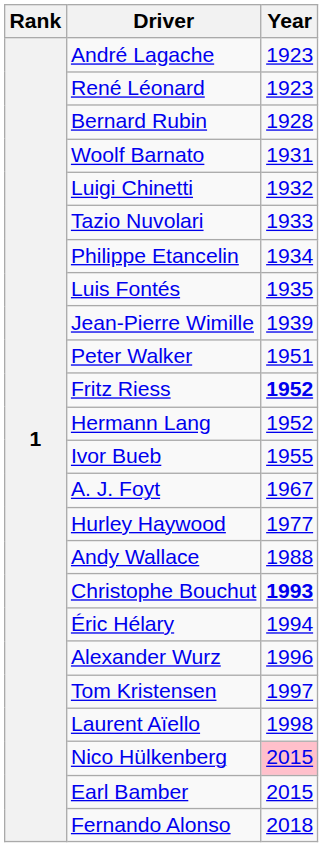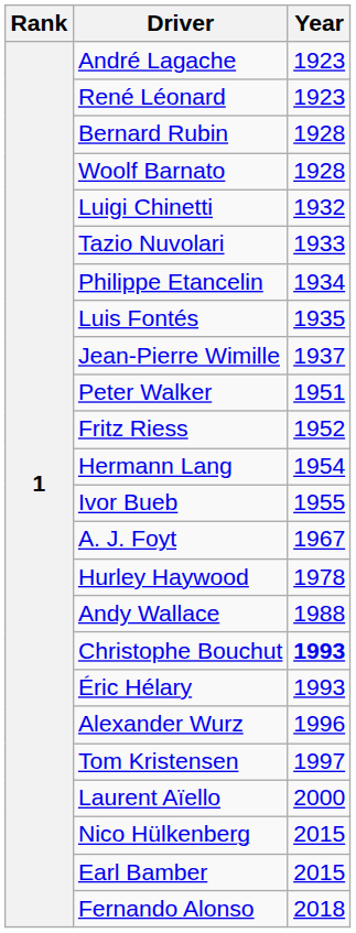 <table class="wikitable">
 <tr>
 <th>Rank</th>
 <th>Driver</th>
 <th>Year</th>
 </tr>
 <tr>
 <th rowspan="25">1</th>
 <td> <a href='#'>André Lagache</a></td>
 <td><a href='#'>1923</a></td>
 </tr>
 <tr>
 <td> <a href='#'>René Léonard</a></td>
 <td><a href='#'>1923</a></td>
 </tr>
 <tr>
 <td> <a href='#'>Bernard Rubin</a></td>
 <td><a href='#'>1928</a></td>
 </tr>
 <tr>
 <td> <a href='#'>Woolf Barnato</a></td>
-<td><a href='#'>1931</a></td>
+<td><a href='#'>1928</a></td>
 </tr>
 <tr>
 <td> <a href='#'>Luigi Chinetti</a></td>
 <td><a href='#'>1932</a></td>
 </tr>
 <tr>
 <td> <a href='#'>Tazio Nuvolari</a></td>
 <td><a href='#'>1933</a></td>
 </tr>
 <tr>
 <td> <a href='#'>Philippe Etancelin</a></td>
 <td><a href='#'>1934</a></td>
 </tr>
 <tr>
 <td> <a href='#'>Luis Fontés</a></td>
 <td><a href='#'>1935</a></td>
 </tr>
 <tr>
 <td> <a href='#'>Jean-Pierre Wimille</a></td>
-<td><a href='#'>1939</a></td>
+<td><a href='#'>1937</a></td>
 </tr>
 <tr>
 <td> <a href='#'>Peter Walker</a></td>
 <td><a href='#'>1951</a></td>
 </tr>
 <tr>
 <td> <a href='#'>Fritz Riess</a></td>
-<td><strong><a href='#'>1952</a></strong></td>
+<td><a href='#'>1952</a></td>
 </tr>
 <tr>
 <td> <a href='#'>Hermann Lang</a></td>
-<td><a href='#'>1952</a></td>
+<td><a href='#'>1954</a></td>
 </tr>
 <tr>
 <td> <a href='#'>Ivor Bueb</a></td>
 <td><a href='#'>1955</a></td>
 </tr>
 <tr>
 <td> <a href='#'>A. J. Foyt</a></td>
 <td><a href='#'>1967</a></td>
 </tr>
 <tr>
 <td> <a href='#'>Hurley Haywood</a></td>
-<td><a href='#'>1977</a></td>
+<td><a href='#'>1978</a></td>
 </tr>
 <tr>
 <td> <a href='#'>Andy Wallace</a></td>
 <td><a href='#'>1988</a></td>
 </tr>
 <tr>
 <td> <a href='#'>Christophe Bouchut</a></td>
 <td><strong><a href='#'>1993</a></strong></td>
 </tr>
 <tr>
 <td> <a href='#'>Éric Hélary</a></td>
-<td><a href='#'>1994</a></td>
+<td><a href='#'>1993</a></td>
 </tr>
 <tr>
 <td> <a href='#'>Alexander Wurz</a></td>
 <td><a href='#'>1996</a></td>
 </tr>
 <tr>
 <td> <a href='#'>Tom Kristensen</a></td>
 <td><a href='#'>1997</a></td>
 </tr>
 <tr>
 <td> <a href='#'>Laurent Aïello</a></td>
-<td><a href='#'>1998</a></td>
+<td><a href='#'>2000</a></td>
 </tr>
 <tr>
 <td> <a href='#'>Nico Hülkenberg</a></td>
-<td style="background: pink;"><a href='#'>2015</a></td>
+<td><a href='#'>2015</a></td>
 </tr>
 <tr>
 <td> <a href='#'>Earl Bamber</a></td>
 <td><a href='#'>2015</a></td>
 </tr>
 <tr>
 <td> <a href='#'>Fernando Alonso</a></td>
 <td><a href='#'>2018</a></td>
 </tr>
 </table>
